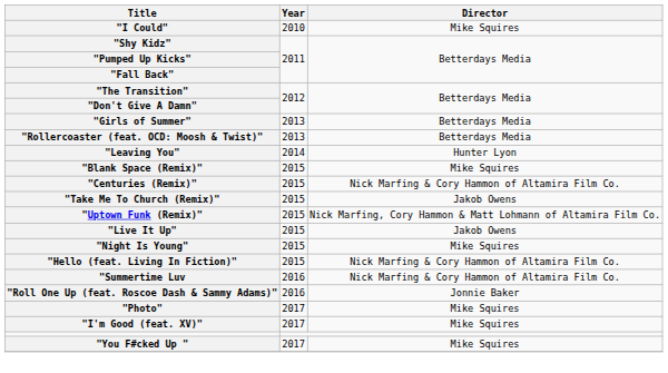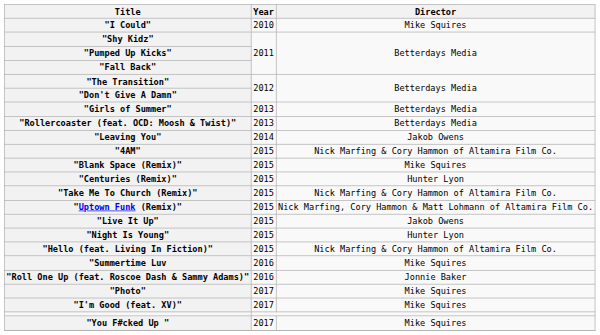 <table class="wikitable plainrowheaders" style="text-align:center;">
 <tr>
 <th scope="col">Title</th>
 <th scope="col">Year</th>
 <th scope="col">Director</th>
 </tr>
 <tr>
 <th scope="row">"I Could"</th>
 <td rowspan="1">2010</td>
 <td>Mike Squires</td>
 </tr>
 <tr>
 <th scope="row">"Shy Kidz"</th>
 <td rowspan="3">2011</td>
 <td rowspan="3">Betterdays Media</td>
 </tr>
 <tr>
 <th scope="row">"Pumped Up Kicks"</th>
 </tr>
 <tr>
 <th scope="row">"Fall Back"</th>
 </tr>
 <tr>
 <th scope="row">"The Transition"</th>
 <td rowspan="2">2012</td>
 <td rowspan="2">Betterdays Media</td>
 </tr>
 <tr>
 <th scope="row">"Don't Give A Damn"</th>
 </tr>
 <tr>
 <th scope="row">"Girls of Summer"</th>
 <td rowspan="1">2013</td>
 <td>Betterdays Media</td>
 </tr>
 <tr>
 <th scope="row">"Rollercoaster (feat. OCD: Moosh & Twist)"</th>
 <td rowspan="1">2013</td>
 <td>Betterdays Media</td>
 </tr>
 <tr>
 <th scope="row">"Leaving You"</th>
 <td rowspan="1">2014</td>
-<td>Hunter Lyon</td>
+<td>Jakob Owens</td>
+</tr>
+<tr>
+<th scope="row">"4AM"</th>
+<td rowspan="1">2015</td>
+<td>Nick Marfing & Cory Hammon of Altamira Film Co.</td>
 </tr>
 <tr>
 <th scope="row">"Blank Space (Remix)"</th>
 <td rowspan="1">2015</td>
 <td>Mike Squires</td>
 </tr>
 <tr>
 <th scope="row">"Centuries (Remix)"</th>
 <td rowspan="1">2015</td>
-<td>Nick Marfing & Cory Hammon of Altamira Film Co.</td>
+<td>Hunter Lyon</td>
 </tr>
 <tr>
 <th scope="row">"Take Me To Church (Remix)"</th>
 <td rowspan="1">2015</td>
-<td>Jakob Owens</td>
+<td>Nick Marfing & Cory Hammon of Altamira Film Co.</td>
 </tr>
 <tr>
 <th scope="row">"<a href='#'>Uptown Funk</a> (Remix)"</th>
 <td rowspan="1">2015</td>
 <td>Nick Marfing, Cory Hammon & Matt Lohmann of Altamira Film Co.</td>
 </tr>
 <tr>
 <th scope="row">"Live It Up"</th>
 <td rowspan="1">2015</td>
 <td>Jakob Owens</td>
 </tr>
 <tr>
 <th scope="row">"Night Is Young"</th>
 <td rowspan="1">2015</td>
-<td>Mike Squires</td>
+<td>Hunter Lyon</td>
 </tr>
 <tr>
 <th scope="row">"Hello (feat. Living In Fiction)"</th>
 <td rowspan="1">2015</td>
 <td>Nick Marfing & Cory Hammon of Altamira Film Co.</td>
 </tr>
 <tr>
 <th scope="row">"Summertime Luv<em></th>
 <td rowspan="1">2016</td>
-<td>Nick Marfing & Cory Hammon of Altamira Film Co.</td>
+<td>Mike Squires</td>
 </tr>
 <tr>
 <th scope="row">"Roll One Up (feat. Roscoe Dash & Sammy Adams)"</th>
 <td rowspan="1">2016</td>
 <td>Jonnie Baker</td>
 </tr>
 <tr>
 <th scope="row">"Photo"</th>
 <td rowspan="1">2017</td>
 <td>Mike Squires</td>
 </tr>
 <tr>
 <th scope="row">"I'm Good (feat. XV)"</th>
 <td rowspan="1">2017</td>
 <td>Mike Squires</td>
 </tr>
 <tr>
 <td></td>
 </tr>
 <tr>
 <th scope="row">"You F#cked Up "</th>
 <td rowspan="1">2017</td>
 <td>Mike Squires</td>
 </tr>
 <tr>
 </tr>
 </table>
